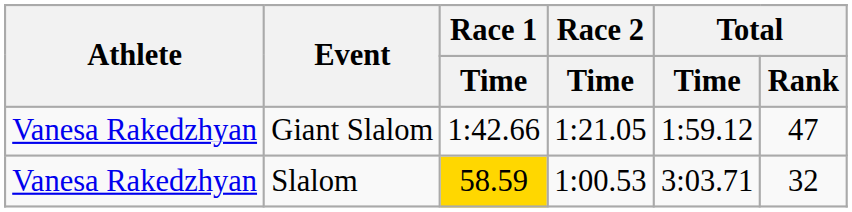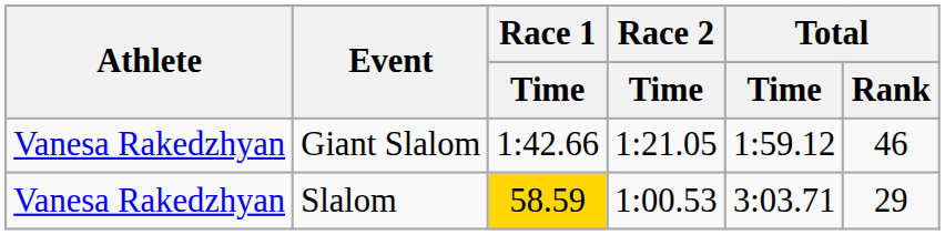 <table class="wikitable" style="font-size:90%">
 <tr>
 <th rowspan="2">Athlete</th>
 <th rowspan="2">Event</th>
 <th>Race 1</th>
 <th>Race 2</th>
 <th colspan="2">Total</th>
 </tr>
 <tr>
 <th>Time</th>
 <th>Time</th>
 <th>Time</th>
 <th>Rank</th>
 </tr>
 <tr>
 <td><a href='#'>Vanesa Rakedzhyan</a></td>
 <td>Giant Slalom</td>
 <td align="center">1:42.66</td>
 <td align="center">1:21.05</td>
 <td align="center">1:59.12</td>
-<td align="center">47</td>
+<td align="center">46</td>
 </tr>
 <tr>
 <td><a href='#'>Vanesa Rakedzhyan</a></td>
 <td rowspan="4">Slalom</td>
 <td align="center" style="background: gold;">58.59</td>
 <td align="center">1:00.53</td>
 <td align="center">3:03.71</td>
-<td align="center">32</td>
+<td align="center">29</td>
 </tr>
 </table>
